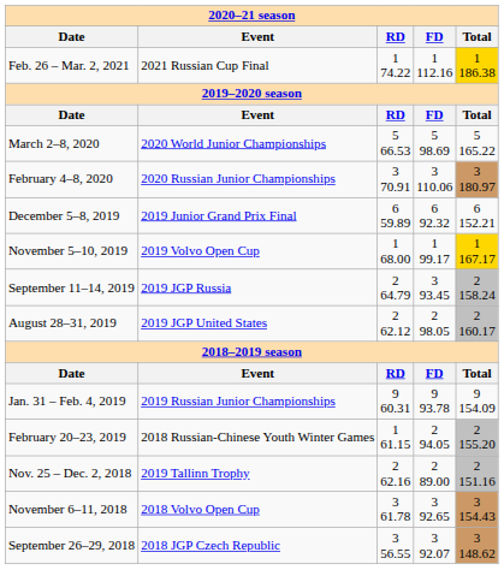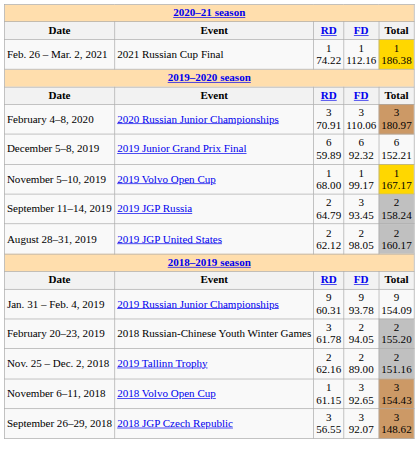 <table class="wikitable">
 <tr>
 <td style="background-color: #ffdead; " colspan=5 align=center><a href='#'><strong>2020–21 season</strong></a></td>
 </tr>
 <tr>
 <th>Date</th>
 <th>Event</th>
 <th><a href='#'>RD</a></th>
 <th><a href='#'>FD</a></th>
 <th>Total</th>
 </tr>
 <tr>
 <td>Feb. 26 – Mar. 2, 2021</td>
 <td>2021 Russian Cup Final</td>
 <td align=center>1 <br> 74.22</td>
 <td align=center>1 <br> 112.16</td>
 <td align=center bgcolor=gold>1 <br> 186.38</td>
 </tr>
 <tr>
 <td style="background-color: #ffdead; " colspan=5 align=center><a href='#'><strong>2019–2020 season</strong></a></td>
 </tr>
 <tr>
 <th>Date</th>
 <th>Event</th>
 <th><a href='#'>RD</a></th>
 <th><a href='#'>FD</a></th>
 <th>Total</th>
-</tr>
-<tr>
-<td>March 2–8, 2020</td>
-<td><a href='#'>2020 World Junior Championships</a></td>
-<td align=center>5 <br> 66.53</td>
-<td align=center>5 <br> 98.69</td>
-<td align=center>5 <br> 165.22</td>
 </tr>
 <tr>
 <td>February 4–8, 2020</td>
 <td><a href='#'>2020 Russian Junior Championships</a></td>
 <td align=center>3 <br> 70.91</td>
 <td align=center>3 <br> 110.06</td>
 <td align=center bgcolor="#cc9966">3 <br> 180.97</td>
 </tr>
 <tr>
 <td>December 5–8, 2019</td>
 <td><a href='#'>2019 Junior Grand Prix Final</a></td>
 <td align=center>6 <br> 59.89</td>
 <td align=center>6 <br> 92.32</td>
 <td align=center>6 <br> 152.21</td>
 </tr>
 <tr>
 <td>November 5–10, 2019</td>
 <td><a href='#'>2019 Volvo Open Cup</a></td>
 <td align=center>1 <br> 68.00</td>
 <td align=center>1 <br> 99.17</td>
 <td align=center bgcolor=gold>1 <br> 167.17</td>
 </tr>
 <tr>
 <td>September 11–14, 2019</td>
 <td><a href='#'>2019 JGP Russia</a></td>
 <td align=center>2 <br> 64.79</td>
 <td align=center>3 <br> 93.45</td>
 <td align=center bgcolor=silver>2 <br> 158.24</td>
 </tr>
 <tr>
 <td>August 28–31, 2019</td>
 <td><a href='#'>2019 JGP United States</a></td>
 <td align=center>2 <br> 62.12</td>
 <td align=center>2 <br> 98.05</td>
 <td align=center bgcolor=silver>2 <br> 160.17</td>
 </tr>
 <tr>
 <td style="background-color: #ffdead; " colspan=5 align=center><a href='#'><strong>2018–2019 season</strong></a></td>
 </tr>
 <tr>
 <th>Date</th>
 <th>Event</th>
 <th><a href='#'>RD</a></th>
 <th><a href='#'>FD</a></th>
 <th>Total</th>
 </tr>
 <tr>
 <td>Jan. 31 – Feb. 4, 2019</td>
 <td><a href='#'>2019 Russian Junior Championships</a></td>
 <td align=center>9 <br> 60.31</td>
 <td align=center>9 <br> 93.78</td>
 <td align=center>9 <br> 154.09</td>
 </tr>
 <tr>
 <td>February 20–23, 2019</td>
 <td>2018 Russian-Chinese Youth Winter Games</td>
-<td align=center>1 <br> 61.15</td>
+<td align=center>3 <br> 61.78</td>
 <td align=center>2 <br> 94.05</td>
 <td align=center bgcolor=silver>2 <br> 155.20</td>
 </tr>
 <tr>
 <td>Nov. 25 – Dec. 2, 2018</td>
 <td><a href='#'>2019 Tallinn Trophy</a></td>
 <td align=center>2 <br> 62.16</td>
 <td align=center>2 <br> 89.00</td>
 <td align=center bgcolor=silver>2 <br> 151.16</td>
 </tr>
 <tr>
 <td>November 6–11, 2018</td>
 <td><a href='#'>2018 Volvo Open Cup</a></td>
-<td align=center>3 <br> 61.78</td>
+<td align=center>1 <br> 61.15</td>
 <td align=center>3 <br> 92.65</td>
 <td align=center bgcolor="#cc9966">3 <br> 154.43</td>
 </tr>
 <tr>
 <td>September 26–29, 2018</td>
 <td><a href='#'>2018 JGP Czech Republic</a></td>
 <td align=center>3 <br> 56.55</td>
 <td align=center>3 <br> 92.07</td>
 <td align=center bgcolor="#cc9966">3 <br> 148.62</td>
 </tr>
 </table>
